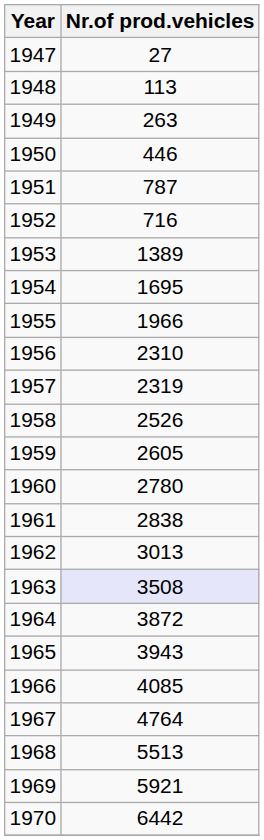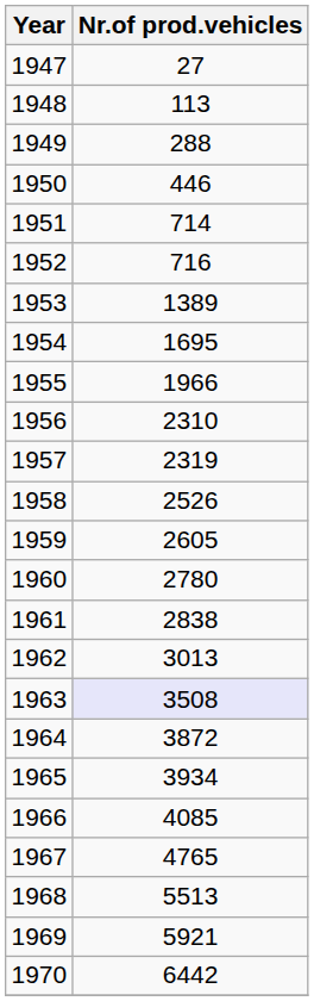 <table class="wikitable" style="text-align:center;">
 <tr>
 <th>Year</th>
 <th>Nr.of prod.vehicles</th>
 </tr>
 <tr>
 <td>1947</td>
 <td>27</td>
 </tr>
 <tr>
 <td>1948</td>
 <td>113</td>
 </tr>
 <tr>
 <td>1949</td>
-<td>263</td>
+<td>288</td>
 </tr>
 <tr>
 <td>1950</td>
 <td>446</td>
 </tr>
 <tr>
 <td>1951</td>
-<td>787</td>
+<td>714</td>
 </tr>
 <tr>
 <td>1952</td>
 <td>716</td>
 </tr>
 <tr>
 <td>1953</td>
 <td>1389</td>
 </tr>
 <tr>
 <td>1954</td>
 <td>1695</td>
 </tr>
 <tr>
 <td>1955</td>
 <td>1966</td>
 </tr>
 <tr>
 <td>1956</td>
 <td>2310</td>
 </tr>
 <tr>
 <td>1957</td>
 <td>2319</td>
 </tr>
 <tr>
 <td>1958</td>
 <td>2526</td>
 </tr>
 <tr>
 <td>1959</td>
 <td>2605</td>
 </tr>
 <tr>
 <td>1960</td>
 <td>2780</td>
 </tr>
 <tr>
 <td>1961</td>
 <td>2838</td>
 </tr>
 <tr>
 <td>1962</td>
 <td>3013</td>
 </tr>
 <tr>
 <td>1963</td>
 <td style="background: lavender;">3508</td>
 </tr>
 <tr>
 <td>1964</td>
 <td>3872</td>
 </tr>
 <tr>
 <td>1965</td>
-<td>3943</td>
+<td>3934</td>
 </tr>
 <tr>
 <td>1966</td>
 <td>4085</td>
 </tr>
 <tr>
 <td>1967</td>
-<td>4764</td>
+<td>4765</td>
 </tr>
 <tr>
 <td>1968</td>
 <td>5513</td>
 </tr>
 <tr>
 <td>1969</td>
 <td>5921</td>
 </tr>
 <tr>
 <td>1970</td>
 <td>6442</td>
 </tr>
 <tr>
 </tr>
 </table>
